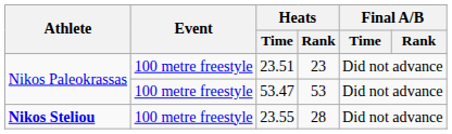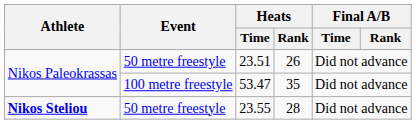 <table class="wikitable" style="font-size:90%">
 <tr>
 <th rowspan="2">Athlete</th>
 <th rowspan="2">Event</th>
 <th colspan=2>Heats</th>
 <th colspan=2>Final A/B</th>
 </tr>
 <tr style="font-size:95%">
 <th>Time</th>
 <th>Rank</th>
 <th>Time</th>
 <th>Rank</th>
 </tr>
 <tr align=center>
 <td align=left rowspan=2><a href='#'>Nikos Paleokrassas</a></td>
-<td align=left><a href='#'>100 metre freestyle</a></td>
+<td align=left><a href='#'>50 metre freestyle</a></td>
 <td>23.51</td>
-<td>23</td>
+<td>26</td>
 <td colspan=2>Did not advance</td>
 </tr>
 <tr align=center>
 <td align=left><a href='#'>100 metre freestyle</a></td>
 <td>53.47</td>
-<td>53</td>
+<td>35</td>
 <td colspan=2>Did not advance</td>
 </tr>
 <tr align=center>
 <td align=left><strong><a href='#'>Nikos Steliou</a></strong></td>
-<td align=left><a href='#'>100 metre freestyle</a></td>
+<td align=left><a href='#'>50 metre freestyle</a></td>
 <td>23.55</td>
 <td>28</td>
 <td colspan=2>Did not advance</td>
 </tr>
 </table>
